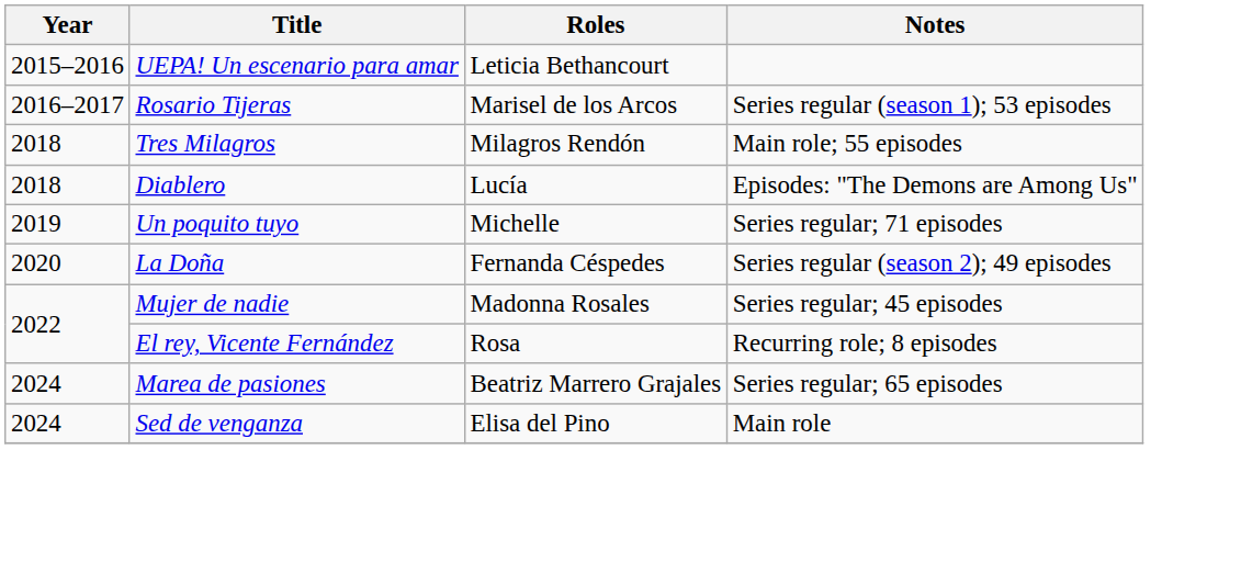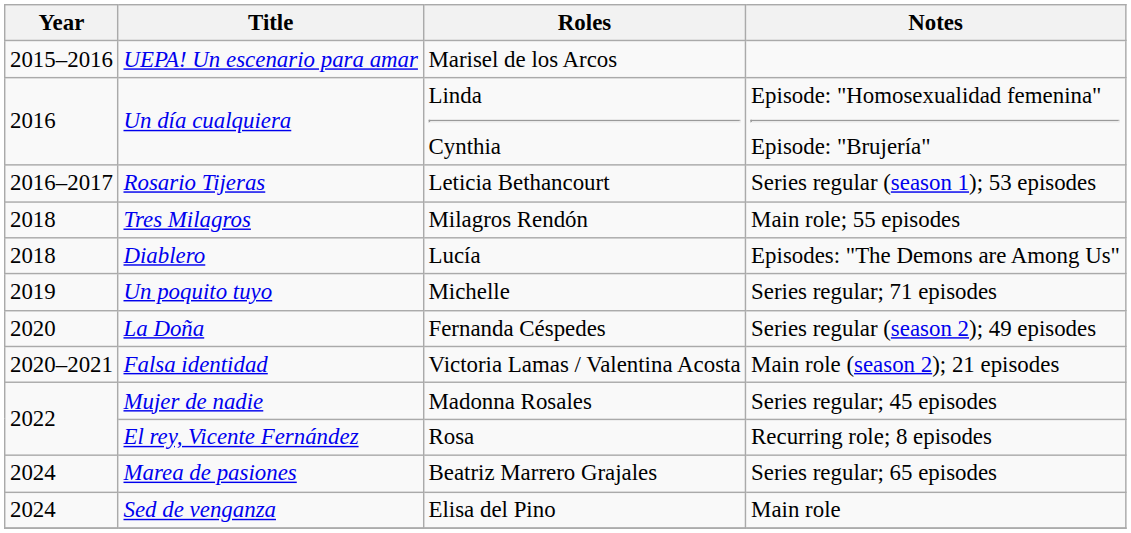 <table class="wikitable sortable">
 <tr>
 <th>Year</th>
 <th>Title</th>
 <th>Roles</th>
 <th>Notes</th>
 </tr>
 <tr>
 <td>2015–2016</td>
 <td><em><a href='#'>UEPA! Un escenario para amar</a></em></td>
-<td>Leticia Bethancourt</td>
+<td>Marisel de los Arcos</td>
 <td></td>
+</tr>
+<tr>
+<td>2016</td>
+<td><em><a href='#'>Un día cualquiera</a></em></td>
+<td>Linda<hr>Cynthia</td>
+<td>Episode: "Homosexualidad femenina"<hr>Episode: "Brujería"</td>
 </tr>
 <tr>
 <td>2016–2017</td>
 <td><em><a href='#'>Rosario Tijeras</a></em></td>
-<td>Marisel de los Arcos</td>
+<td>Leticia Bethancourt</td>
 <td>Series regular (<a href='#'>season 1</a>); 53 episodes</td>
 </tr>
 <tr>
 <td>2018</td>
 <td><em><a href='#'>Tres Milagros</a></em></td>
 <td>Milagros Rendón</td>
 <td>Main role; 55 episodes</td>
 </tr>
 <tr>
 <td>2018</td>
 <td><em><a href='#'>Diablero</a></em></td>
 <td>Lucía</td>
 <td>Episodes: "The Demons are Among Us"</td>
 </tr>
 <tr>
 <td>2019</td>
 <td><em><a href='#'>Un poquito tuyo</a></em></td>
 <td>Michelle</td>
 <td>Series regular; 71 episodes</td>
 </tr>
 <tr>
 <td>2020</td>
 <td><em><a href='#'>La Doña</a></em></td>
 <td>Fernanda Céspedes</td>
 <td>Series regular (<a href='#'>season 2</a>); 49 episodes</td>
 </tr>
 <tr>
+<td>2020–2021</td>
+<td><em><a href='#'>Falsa identidad</a></em></td>
+<td>Victoria Lamas / Valentina Acosta</td>
+<td>Main role (<a href='#'>season 2</a>); 21 episodes</td>
+</tr>
+<tr>
 <td rowspan=2>2022</td>
 <td><em><a href='#'>Mujer de nadie</a></em></td>
 <td>Madonna Rosales</td>
 <td>Series regular; 45 episodes</td>
 </tr>
 <tr>
 <td><em><a href='#'>El rey, Vicente Fernández</a></em></td>
 <td>Rosa</td>
 <td>Recurring role; 8 episodes</td>
 </tr>
 <tr>
 <td>2024</td>
 <td><em><a href='#'>Marea de pasiones</a></em></td>
 <td>Beatriz Marrero Grajales</td>
 <td>Series regular; 65 episodes</td>
 </tr>
 <tr>
 <td>2024</td>
 <td><em><a href='#'>Sed de venganza</a></em></td>
 <td>Elisa del Pino</td>
 <td>Main role</td>
 </tr>
 <tr>
 </tr>
 </table>
